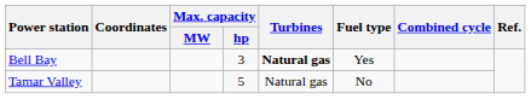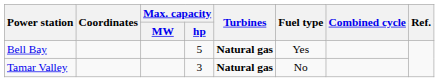 <table class="wikitable sortable" style="text-align: center">
 <tr>
 <th scope="col" rowspan=2>Power station</th>
 <th scope="col" rowspan=2>Coordinates</th>
 <th scope="col" colspan=2><a href='#'>Max. capacity</a></th>
 <th scope="col" rowspan=2><a href='#'>Turbines</a></th>
 <th scope="col" rowspan=2>Fuel type</th>
 <th scope="col" rowspan=2><a href='#'>Combined cycle</a></th>
 <th scope="col" rowspan=2>Ref.</th>
 </tr>
 <tr>
 <th scope="col"><a href='#'>MW</a></th>
 <th scope="col"><a href='#'>hp</a></th>
 </tr>
 <tr>
 <td align="left"><a href='#'>Bell Bay</a></td>
 <td></td>
 <td></td>
-<td>3</td>
+<td>5</td>
 <td><strong>Natural gas</strong></td>
 <td>Yes</td>
 <td></td>
 </tr>
 <tr>
 <td align="left"><a href='#'>Tamar Valley</a></td>
 <td></td>
 <td></td>
-<td>5</td>
-<td>Natural gas</td>
+<td>3</td>
+<td><strong>Natural gas</strong></td>
 <td>No</td>
 <td></td>
 </tr>
 </table>
